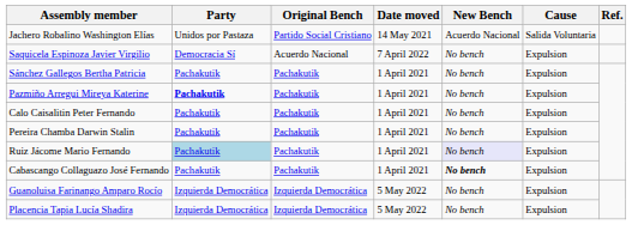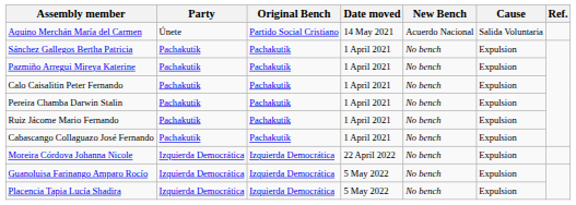 <table class="wikitable sortable" style="margin:auto;">
 <tr>
 <th>Assembly member</th>
 <th>Party</th>
 <th>Original Bench</th>
 <th>Date moved</th>
 <th>New Bench</th>
 <th>Cause</th>
 <th>Ref.</th>
 </tr>
 <tr>
-<td><small>Jachero Robalino Washington Elías</small></td>
-<td><small>Unidos por Pastaza</small></td>
+<td><small><a href='#'>Aquino Merchán María del Carmen</a></small></td>
+<td><small>Únete</small></td>
 <td><small><a href='#'>Partido Social Cristiano</a></small></td>
 <td><small>14 May 2021</small></td>
 <td><small>Acuerdo Nacional</small></td>
 <td><small>Salida Voluntaria</small></td>
-<td></td>
-</tr>
-<tr>
-<td><small><a href='#'>Saquicela Espinoza Javier Virgilio</a></small></td>
-<td><small><a href='#'>Democracia Sí</a></small></td>
-<td><small>Acuerdo Nacional</small></td>
-<td><small>7 April 2022</small></td>
-<td><em><small>No bench</small></em></td>
-<td><small>Expulsion</small></td>
 <td></td>
 </tr>
 <tr>
 <td><small><a href='#'>Sánchez Gallegos Bertha Patricia</a></small></td>
 <td><small><a href='#'>Pachakutik</a></small></td>
 <td><small><a href='#'>Pachakutik</a></small></td>
 <td><small>1 April 2021</small></td>
 <td><em><small>No bench</small></em></td>
 <td><small>Expulsion</small></td>
 <td rowspan="6"></td>
 </tr>
 <tr>
 <td><small><a href='#'>Pazmiño Arregui Mireya Katerine</a></small></td>
-<td><strong><small><a href='#'>Pachakutik</a></small></strong></td>
+<td><small><a href='#'>Pachakutik</a></small></td>
 <td><small><a href='#'>Pachakutik</a></small></td>
 <td><small>1 April 2021</small></td>
 <td><em><small>No bench</small></em></td>
 <td><small>Expulsion</small></td>
 </tr>
 <tr>
 <td><small>Calo Caisalitin Peter Fernando</small></td>
 <td><small><a href='#'>Pachakutik</a></small></td>
 <td><small><a href='#'>Pachakutik</a></small></td>
 <td><small>1 April 2021</small></td>
 <td><em><small>No bench</small></em></td>
 <td><small>Expulsion</small></td>
 </tr>
 <tr>
 <td><small>Pereira Chamba Darwin Stalin</small></td>
 <td><small><a href='#'>Pachakutik</a></small></td>
 <td><small><a href='#'>Pachakutik</a></small></td>
 <td><small>1 April 2021</small></td>
 <td><em><small>No bench</small></em></td>
 <td><small>Expulsion</small></td>
 </tr>
 <tr>
 <td><small>Ruiz Jácome Mario Fernando</small></td>
-<td style="background: lightblue;"><small><a href='#'>Pachakutik</a></small></td>
+<td><small><a href='#'>Pachakutik</a></small></td>
 <td><small><a href='#'>Pachakutik</a></small></td>
 <td><small>1 April 2021</small></td>
-<td style="background: lavender;"><em><small>No bench</small></em></td>
+<td><em><small>No bench</small></em></td>
 <td><small>Expulsion</small></td>
 </tr>
 <tr>
 <td><small>Cabascango Collaguazo José Fernando</small></td>
 <td><small><a href='#'>Pachakutik</a></small></td>
 <td><small><a href='#'>Pachakutik</a></small></td>
 <td><small>1 April 2021</small></td>
-<td><strong><em><small>No bench</small></em></strong></td>
+<td><em><small>No bench</small></em></td>
 <td><small>Expulsion</small></td>
+</tr>
+<tr>
+<td><small><a href='#'>Moreira Córdova Johanna Nicole</a></small></td>
+<td><small><a href='#'>Izquierda Democrática</a></small></td>
+<td><small><a href='#'>Izquierda Democrática</a></small></td>
+<td><small>22 April 2022</small></td>
+<td><em><small>No bench</small></em></td>
+<td><small>Expulsion</small></td>
+<td></td>
 </tr>
 <tr>
 <td><small><a href='#'>Guanoluisa Farinango Amparo Rocío</a></small></td>
 <td><small><a href='#'>Izquierda Democrática</a></small></td>
 <td><small><a href='#'>Izquierda Democrática</a></small></td>
 <td><small>5 May 2022</small></td>
 <td><em><small>No bench</small></em></td>
 <td><small>Expulsion</small></td>
 <td rowspan="2"></td>
 </tr>
 <tr>
 <td><small><a href='#'>Placencia Tapia Lucía Shadira</a></small></td>
 <td><small><a href='#'>Izquierda Democrática</a></small></td>
 <td><small><a href='#'>Izquierda Democrática</a></small></td>
 <td><small>5 May 2022</small></td>
 <td><em><small>No bench</small></em></td>
 <td><small>Expulsion</small></td>
 </tr>
 </table>
